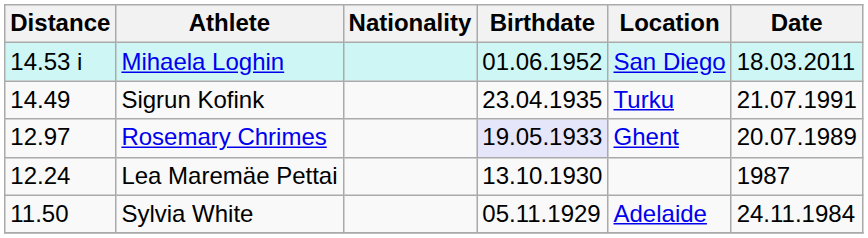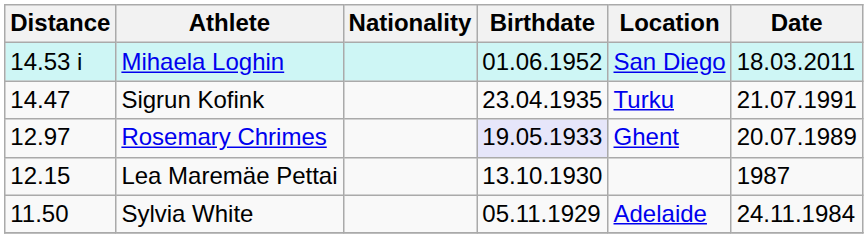 <table class="wikitable">
 <tr>
 <th>Distance</th>
 <th>Athlete</th>
 <th>Nationality</th>
 <th>Birthdate</th>
 <th>Location</th>
 <th>Date</th>
 </tr>
 <tr bgcolor=#CEF6F5>
 <td>14.53 i</td>
 <td><a href='#'>Mihaela Loghin</a></td>
 <td></td>
 <td>01.06.1952</td>
 <td><a href='#'>San Diego</a></td>
 <td>18.03.2011</td>
 </tr>
 <tr>
-<td>14.49</td>
+<td>14.47</td>
 <td>Sigrun Kofink</td>
 <td></td>
 <td>23.04.1935</td>
 <td><a href='#'>Turku</a></td>
 <td>21.07.1991</td>
 </tr>
 <tr>
 <td>12.97</td>
 <td><a href='#'>Rosemary Chrimes</a></td>
 <td></td>
 <td style="background: lavender;">19.05.1933</td>
 <td><a href='#'>Ghent</a></td>
 <td>20.07.1989</td>
 </tr>
 <tr>
-<td>12.24</td>
+<td>12.15</td>
 <td>Lea Maremäe Pettai</td>
 <td></td>
 <td>13.10.1930</td>
 <td></td>
 <td>1987</td>
 </tr>
 <tr>
 <td>11.50</td>
 <td>Sylvia White</td>
 <td></td>
 <td>05.11.1929</td>
 <td><a href='#'>Adelaide</a></td>
 <td>24.11.1984</td>
 </tr>
 <tr>
 </tr>
 </table>
